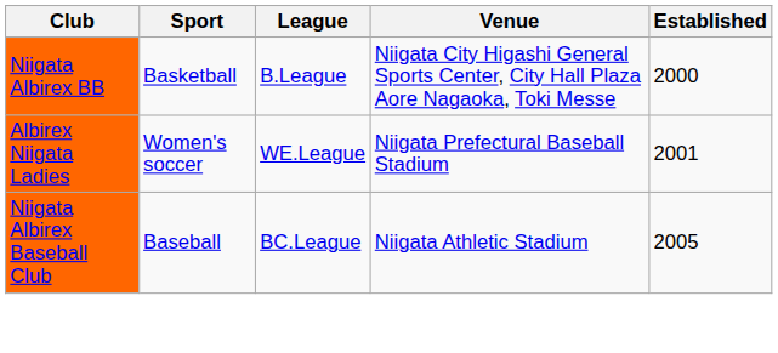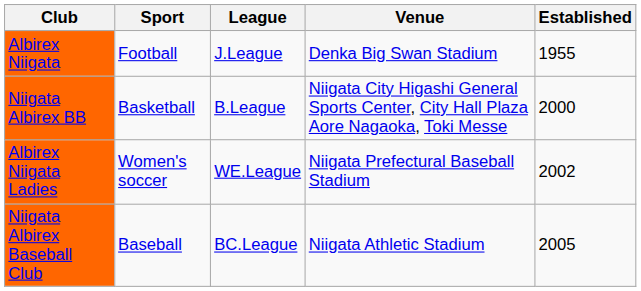 <table class="wikitable">
 <tr>
 <th scope="col">Club</th>
 <th scope="col">Sport</th>
 <th scope="col">League</th>
 <th scope="col">Venue</th>
 <th scope="col">Established</th>
+</tr>
+<tr>
+<td style="background:#ff6600;"><a href='#'><span>Albirex Niigata</span></a></td>
+<td><a href='#'>Football</a></td>
+<td><a href='#'>J.League</a></td>
+<td><a href='#'>Denka Big Swan Stadium</a></td>
+<td>1955</td>
 </tr>
 <tr>
 <td style="background:#ff6600;"><a href='#'><span>Niigata Albirex BB</span></a></td>
 <td><a href='#'>Basketball</a></td>
 <td><a href='#'>B.League</a></td>
 <td><a href='#'>Niigata City Higashi General Sports Center</a>, <a href='#'>City Hall Plaza Aore Nagaoka</a>, <a href='#'>Toki Messe</a></td>
 <td>2000</td>
 </tr>
 <tr>
 <td style="background:#ff6600;"><a href='#'><span>Albirex Niigata Ladies</span></a></td>
 <td><a href='#'>Women's soccer</a></td>
 <td><a href='#'>WE.League</a></td>
 <td><a href='#'>Niigata Prefectural Baseball Stadium</a></td>
-<td>2001</td>
+<td>2002</td>
 </tr>
 <tr>
 <td style="background:#ff6600;"><a href='#'><span>Niigata Albirex Baseball Club</span></a></td>
 <td><a href='#'>Baseball</a></td>
 <td><a href='#'>BC.League</a></td>
 <td><a href='#'>Niigata Athletic Stadium</a></td>
 <td>2005</td>
 </tr>
 </table>
